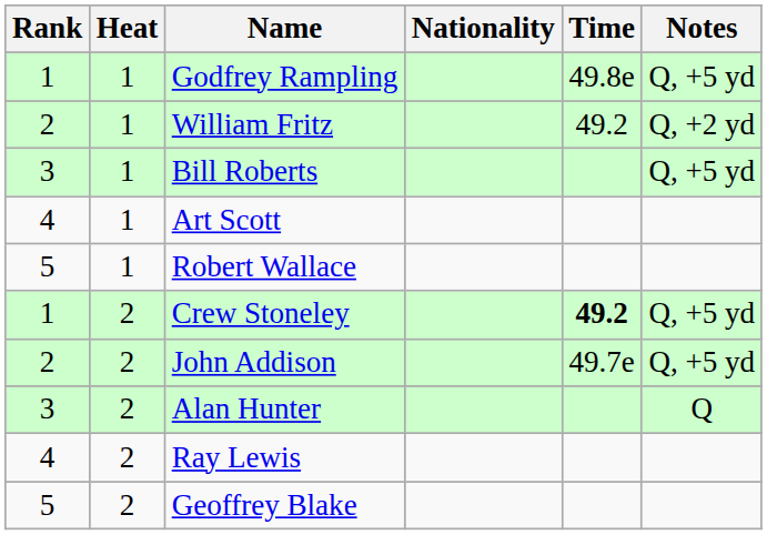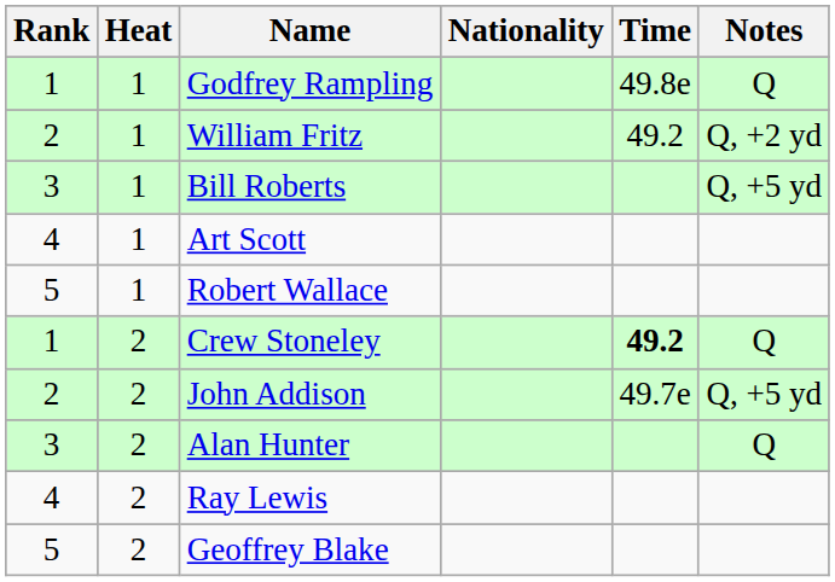 <table class="wikitable sortable" style="text-align:center">
 <tr>
 <th>Rank</th>
 <th>Heat</th>
 <th>Name</th>
 <th>Nationality</th>
 <th>Time</th>
 <th>Notes</th>
 </tr>
 <tr bgcolor=ccffcc>
 <td>1</td>
 <td>1</td>
 <td align=left><a href='#'>Godfrey Rampling</a></td>
 <td align=left></td>
 <td>49.8e</td>
-<td>Q, +5 yd</td>
+<td>Q</td>
 </tr>
 <tr bgcolor=ccffcc>
 <td>2</td>
 <td>1</td>
 <td align=left><a href='#'>William Fritz</a></td>
 <td align=left></td>
 <td>49.2</td>
 <td>Q, +2 yd</td>
 </tr>
 <tr bgcolor=ccffcc>
 <td>3</td>
 <td>1</td>
 <td align=left><a href='#'>Bill Roberts</a></td>
 <td align=left></td>
 <td></td>
 <td>Q, +5 yd</td>
 </tr>
 <tr>
 <td>4</td>
 <td>1</td>
 <td align=left><a href='#'>Art Scott</a></td>
 <td align=left></td>
 <td></td>
 <td></td>
 </tr>
 <tr>
 <td>5</td>
 <td>1</td>
 <td align=left><a href='#'>Robert Wallace</a></td>
 <td align=left></td>
 <td></td>
 <td></td>
 </tr>
 <tr bgcolor=ccffcc>
 <td>1</td>
 <td>2</td>
 <td align=left><a href='#'>Crew Stoneley</a></td>
 <td align=left></td>
 <td><strong>49.2</strong></td>
-<td>Q, +5 yd</td>
+<td>Q</td>
 </tr>
 <tr bgcolor=ccffcc>
 <td>2</td>
 <td>2</td>
 <td align=left><a href='#'>John Addison</a></td>
 <td align=left></td>
 <td>49.7e</td>
 <td>Q, +5 yd</td>
 </tr>
 <tr bgcolor=ccffcc>
 <td>3</td>
 <td>2</td>
 <td align=left><a href='#'>Alan Hunter</a></td>
 <td align=left></td>
 <td></td>
 <td>Q</td>
 </tr>
 <tr>
 <td>4</td>
 <td>2</td>
 <td align=left><a href='#'>Ray Lewis</a></td>
 <td align=left></td>
 <td></td>
 <td></td>
 </tr>
 <tr>
 <td>5</td>
 <td>2</td>
 <td align=left><a href='#'>Geoffrey Blake</a></td>
 <td align=left></td>
 <td></td>
 <td></td>
 </tr>
 </table>
